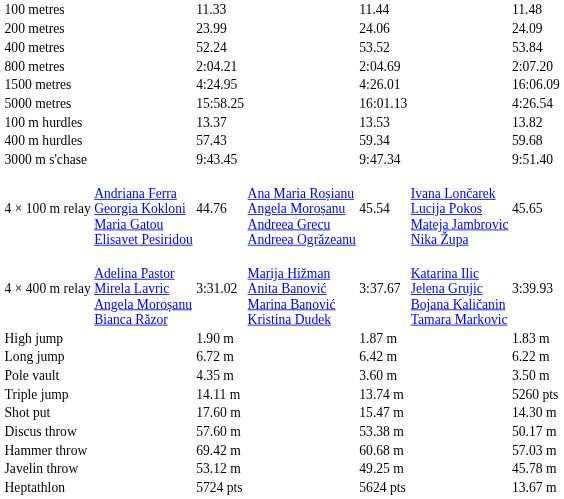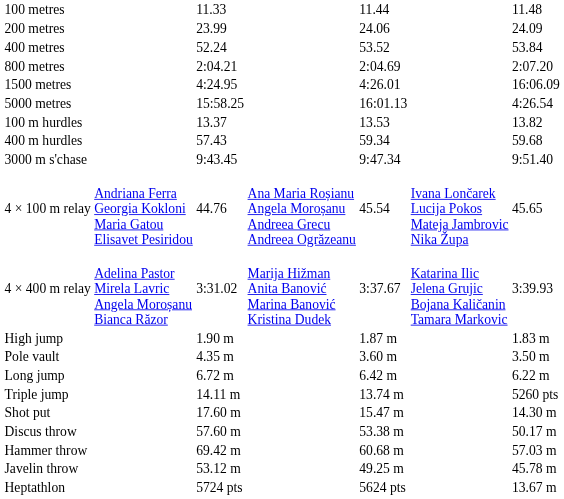 <table>
 <tr>
 <td>100 metres</td>
 <td></td>
 <td>11.33</td>
 <td></td>
 <td>11.44</td>
 <td></td>
 <td>11.48</td>
 </tr>
 <tr>
 <td>200 metres</td>
 <td></td>
 <td>23.99</td>
 <td></td>
 <td>24.06</td>
 <td></td>
 <td>24.09</td>
 </tr>
 <tr>
 <td>400 metres</td>
 <td></td>
 <td>52.24</td>
 <td></td>
 <td>53.52</td>
 <td></td>
 <td>53.84</td>
 </tr>
 <tr>
 <td>800 metres</td>
 <td></td>
 <td>2:04.21</td>
 <td></td>
 <td>2:04.69</td>
 <td></td>
 <td>2:07.20</td>
 </tr>
 <tr>
 <td>1500 metres</td>
 <td></td>
 <td>4:24.95</td>
 <td></td>
 <td>4:26.01</td>
 <td></td>
 <td>16:06.09</td>
 </tr>
 <tr>
 <td>5000 metres</td>
 <td></td>
 <td>15:58.25</td>
 <td></td>
 <td>16:01.13</td>
 <td></td>
 <td>4:26.54</td>
 </tr>
 <tr>
 <td>100 m hurdles</td>
 <td></td>
 <td>13.37</td>
 <td></td>
 <td>13.53</td>
 <td></td>
 <td>13.82</td>
 </tr>
 <tr>
 <td>400 m hurdles</td>
 <td></td>
 <td>57.43</td>
 <td></td>
 <td>59.34</td>
 <td></td>
 <td>59.68</td>
 </tr>
 <tr>
 <td>3000 m s'chase</td>
 <td></td>
 <td>9:43.45</td>
 <td></td>
 <td>9:47.34</td>
 <td></td>
 <td>9:51.40</td>
 </tr>
 <tr>
 <td>4 × 100 m relay</td>
 <td><br><a href='#'>Andriana Ferra</a><br><a href='#'>Georgia Kokloni</a><br><a href='#'>Maria Gatou</a><br><a href='#'>Elisavet Pesiridou</a></td>
 <td>44.76</td>
 <td><br><a href='#'>Ana Maria Roșianu</a><br><a href='#'>Angela Moroșanu</a><br><a href='#'>Andreea Grecu</a><br><a href='#'>Andreea Ogrăzeanu</a></td>
 <td>45.54</td>
 <td><br><a href='#'>Ivana Lončarek</a><br><a href='#'>Lucija Pokos</a><br><a href='#'>Mateja Jambrovic</a><br><a href='#'>Nika Župa</a></td>
 <td>45.65</td>
 </tr>
 <tr>
 <td>4 × 400 m relay</td>
 <td><br><a href='#'>Adelina Pastor</a><br><a href='#'>Mirela Lavric</a><br><a href='#'>Angela Moroșanu</a><br><a href='#'>Bianca Răzor</a></td>
 <td>3:31.02</td>
 <td><br><a href='#'>Marija Hižman</a><br><a href='#'>Anita Banović</a><br><a href='#'>Marina Banović</a><br><a href='#'>Kristina Dudek</a></td>
 <td>3:37.67</td>
 <td><br><a href='#'>Katarina Ilic</a><br><a href='#'>Jelena Grujic</a><br><a href='#'>Bojana Kaličanin</a><br><a href='#'>Tamara Markovic</a></td>
 <td>3:39.93</td>
 </tr>
 <tr>
 <td>High jump</td>
 <td></td>
 <td>1.90 m</td>
 <td></td>
 <td>1.87 m</td>
 <td></td>
 <td>1.83 m</td>
 </tr>
 <tr>
+<td>Pole vault</td>
+<td></td>
+<td>4.35 m</td>
+<td></td>
+<td>3.60 m</td>
+<td></td>
+<td>3.50 m</td>
+</tr>
+<tr>
 <td>Long jump</td>
 <td></td>
 <td>6.72 m</td>
 <td></td>
 <td>6.42 m</td>
 <td></td>
 <td>6.22 m</td>
-</tr>
-<tr>
-<td>Pole vault</td>
-<td></td>
-<td>4.35 m</td>
-<td></td>
-<td>3.60 m</td>
-<td></td>
-<td>3.50 m</td>
 </tr>
 <tr>
 <td>Triple jump</td>
 <td></td>
 <td>14.11 m</td>
 <td></td>
 <td>13.74 m</td>
 <td></td>
 <td>5260 pts</td>
 </tr>
 <tr>
 <td>Shot put</td>
 <td></td>
 <td>17.60 m</td>
 <td></td>
 <td>15.47 m</td>
 <td></td>
 <td>14.30 m</td>
 </tr>
 <tr>
 <td>Discus throw</td>
 <td></td>
 <td>57.60 m</td>
 <td></td>
 <td>53.38 m</td>
 <td></td>
 <td>50.17 m</td>
 </tr>
 <tr>
 <td>Hammer throw</td>
 <td></td>
 <td>69.42 m</td>
 <td></td>
 <td>60.68 m</td>
 <td></td>
 <td>57.03 m</td>
 </tr>
 <tr>
 <td>Javelin throw</td>
 <td></td>
 <td>53.12 m</td>
 <td></td>
 <td>49.25 m</td>
 <td></td>
 <td>45.78 m</td>
 </tr>
 <tr>
 <td>Heptathlon</td>
 <td></td>
 <td>5724 pts</td>
 <td></td>
 <td>5624 pts</td>
 <td></td>
 <td>13.67 m</td>
 </tr>
 </table>
